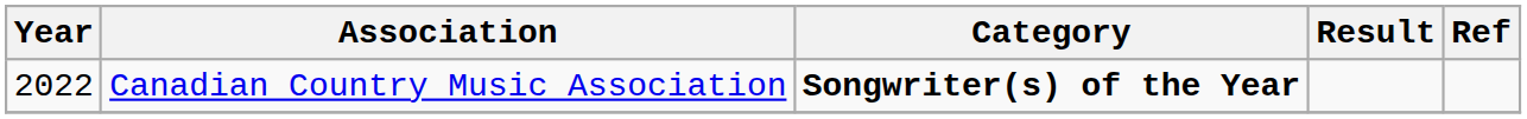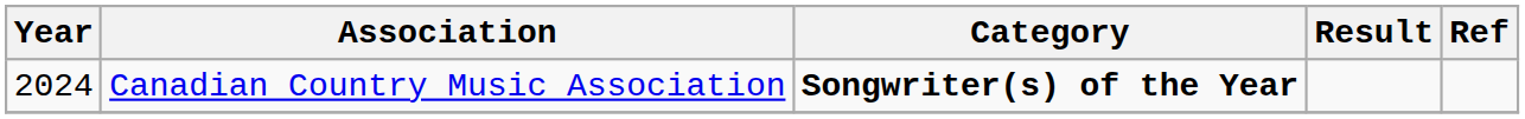 <table class="wikitable">
 <tr>
 <th>Year</th>
 <th>Association</th>
 <th>Category</th>
 <th>Result</th>
 <th>Ref</th>
 </tr>
 <tr>
-<td>2022</td>
+<td>2024</td>
 <td><a href='#'>Canadian Country Music Association</a></td>
 <td><strong>Songwriter(s) of the Year</strong></td>
 <td></td>
 <td></td>
 </tr>
 <tr>
 </tr>
 </table>
